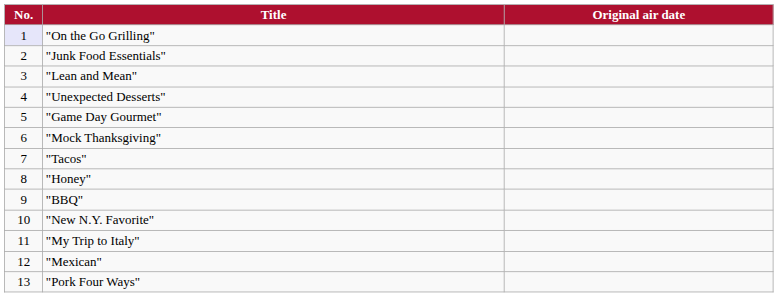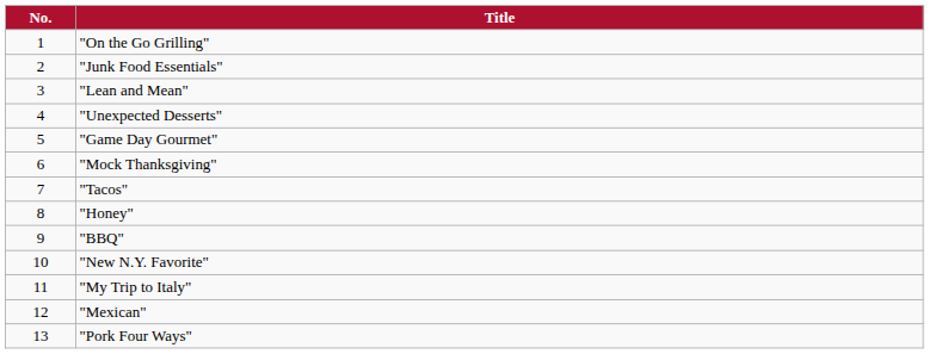 <table class="wikitable plainrowheaders" style="width:60%;">
 <tr>
 <th style="background-color: #AE102F; color: #FFFFFF;" width=5%>No.</th>
 <th style="background-color: #AE102F; color: #FFFFFF;" width=60%>Title</th>
-<th style="background-color: #AE102F; color: #FFFFFF;">Original air date</th>
 </tr>
 <tr>
-<td align=center style="background: lavender;">1</td>
+<td align=center>1</td>
 <td>"On the Go Grilling"</td>
-<td align=center></td>
 </tr>
 <tr>
 <td align=center>2</td>
 <td>"Junk Food Essentials"</td>
-<td align=center></td>
 </tr>
 <tr>
 <td align=center>3</td>
 <td>"Lean and Mean"</td>
-<td align=center></td>
 </tr>
 <tr>
 <td align=center>4</td>
 <td>"Unexpected Desserts"</td>
-<td align=center></td>
 </tr>
 <tr>
 <td align=center>5</td>
 <td>"Game Day Gourmet"</td>
-<td align=center></td>
 </tr>
 <tr>
 <td align=center>6</td>
 <td>"Mock Thanksgiving"</td>
-<td align=center></td>
 </tr>
 <tr>
 <td align=center>7</td>
 <td>"Tacos"</td>
-<td align=center></td>
 </tr>
 <tr>
 <td align=center>8</td>
 <td>"Honey"</td>
-<td align=center></td>
 </tr>
 <tr>
 <td align=center>9</td>
 <td>"BBQ"</td>
-<td align=center></td>
 </tr>
 <tr>
 <td align=center>10</td>
 <td>"New N.Y. Favorite"</td>
-<td align=center></td>
 </tr>
 <tr>
 <td align=center>11</td>
 <td>"My Trip to Italy"</td>
-<td align=center></td>
 </tr>
 <tr>
 <td align=center>12</td>
 <td>"Mexican"</td>
-<td align=center></td>
 </tr>
 <tr>
 <td align=center>13</td>
 <td>"Pork Four Ways"</td>
-<td align=center></td>
 </tr>
 </table>
